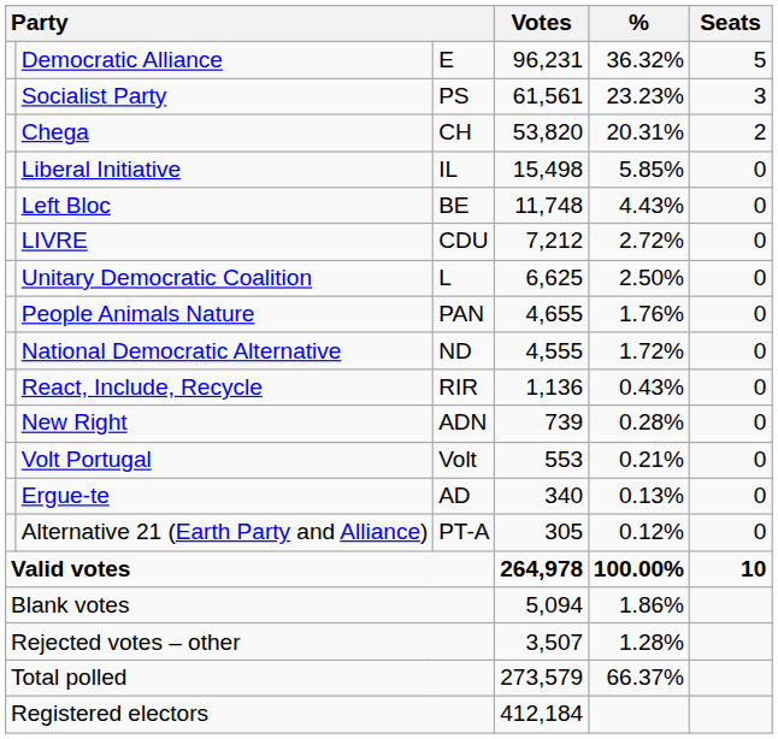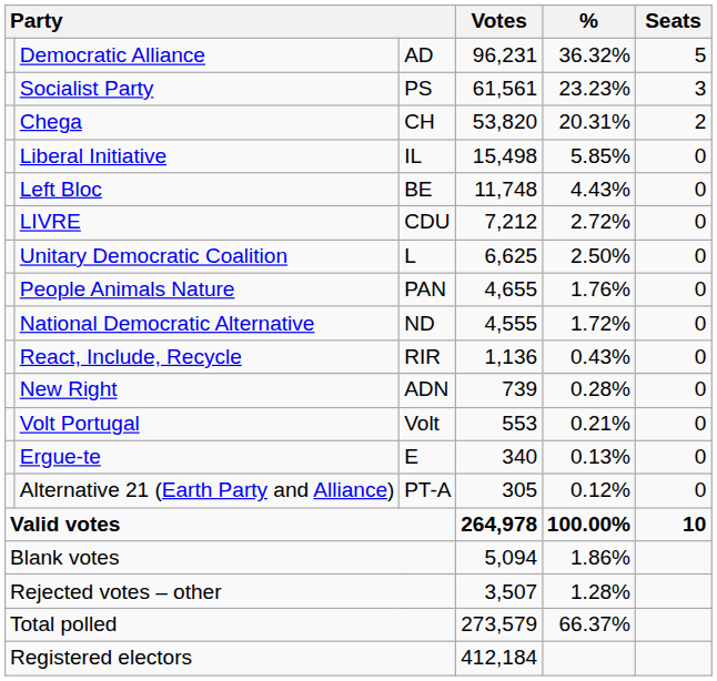 <table class="wikitable" border="1" style="text-align:right;">
 <tr>
 <th style="text-align:left;" colspan=3>Party</th>
 <th align=center width="50">Votes</th>
 <th align=center width="50">%</th>
 <th align=center width="50">Seats</th>
 </tr>
 <tr>
 <td></td>
 <td align=left><a href='#'>Democratic Alliance</a></td>
-<td align=left>E</td>
+<td align=left>AD</td>
 <td>96,231</td>
 <td>36.32%</td>
 <td>5</td>
 </tr>
 <tr>
 <td></td>
 <td align=left><a href='#'>Socialist Party</a></td>
 <td align=left>PS</td>
 <td>61,561</td>
 <td>23.23%</td>
 <td>3</td>
 </tr>
 <tr>
 <td></td>
 <td align=left><a href='#'>Chega</a></td>
 <td align=left>CH</td>
 <td>53,820</td>
 <td>20.31%</td>
 <td>2</td>
 </tr>
 <tr>
 <td></td>
 <td align=left><a href='#'>Liberal Initiative</a></td>
 <td align=left>IL</td>
 <td>15,498</td>
 <td>5.85%</td>
 <td>0</td>
 </tr>
 <tr>
 <td></td>
 <td align=left><a href='#'>Left Bloc</a></td>
 <td align=left>BE</td>
 <td>11,748</td>
 <td>4.43%</td>
 <td>0</td>
 </tr>
 <tr>
 <td></td>
 <td align=left><a href='#'>LIVRE</a></td>
 <td align=left>CDU</td>
 <td>7,212</td>
 <td>2.72%</td>
 <td>0</td>
 </tr>
 <tr>
 <td></td>
 <td align=left style="white-space: nowrap;"><a href='#'>Unitary Democratic Coalition</a></td>
 <td align=left>L</td>
 <td>6,625</td>
 <td>2.50%</td>
 <td>0</td>
 </tr>
 <tr>
 <td></td>
 <td align=left><a href='#'>People Animals Nature</a></td>
 <td align=left>PAN</td>
 <td>4,655</td>
 <td>1.76%</td>
 <td>0</td>
 </tr>
 <tr>
 <td></td>
 <td align=left><a href='#'>National Democratic Alternative</a></td>
 <td align=left>ND</td>
 <td>4,555</td>
 <td>1.72%</td>
 <td>0</td>
 </tr>
 <tr>
 <td></td>
 <td align=left><a href='#'>React, Include, Recycle</a></td>
 <td align=left>RIR</td>
 <td>1,136</td>
 <td>0.43%</td>
 <td>0</td>
 </tr>
 <tr>
 <td></td>
 <td align=left><a href='#'>New Right</a></td>
 <td align=left>ADN</td>
 <td>739</td>
 <td>0.28%</td>
 <td>0</td>
 </tr>
 <tr>
 <td></td>
 <td align=left><a href='#'>Volt Portugal</a></td>
 <td align=left>Volt</td>
 <td>553</td>
 <td>0.21%</td>
 <td>0</td>
 </tr>
 <tr>
 <td></td>
 <td align=left><a href='#'>Ergue-te</a></td>
-<td align=left>AD</td>
+<td align=left>E</td>
 <td>340</td>
 <td>0.13%</td>
 <td>0</td>
 </tr>
 <tr>
 <td></td>
 <td align=left>Alternative 21 (<a href='#'>Earth Party</a> and <a href='#'>Alliance</a>)</td>
 <td align=left>PT-A</td>
 <td>305</td>
 <td>0.12%</td>
 <td>0</td>
 </tr>
 <tr style="font-weight:bold">
 <td align=left colspan=3>Valid votes</td>
 <td>264,978</td>
 <td>100.00%</td>
 <td>10</td>
 </tr>
 <tr>
 <td align=left colspan=3>Blank votes</td>
 <td>5,094</td>
 <td>1.86%</td>
 <td></td>
 </tr>
 <tr>
 <td align=left colspan=3>Rejected votes – other</td>
 <td>3,507</td>
 <td>1.28%</td>
 <td></td>
 </tr>
 <tr>
 <td align=left colspan=3>Total polled</td>
 <td>273,579</td>
 <td>66.37%</td>
 <td></td>
 </tr>
 <tr>
 <td align=left colspan=3>Registered electors</td>
 <td>412,184</td>
 <td></td>
 <td></td>
 </tr>
 </table>
